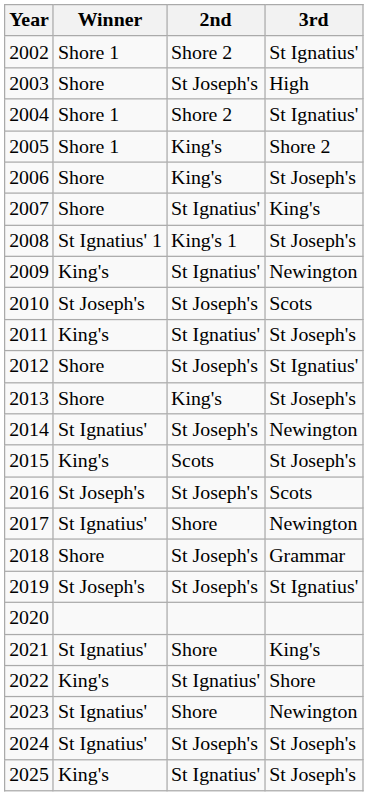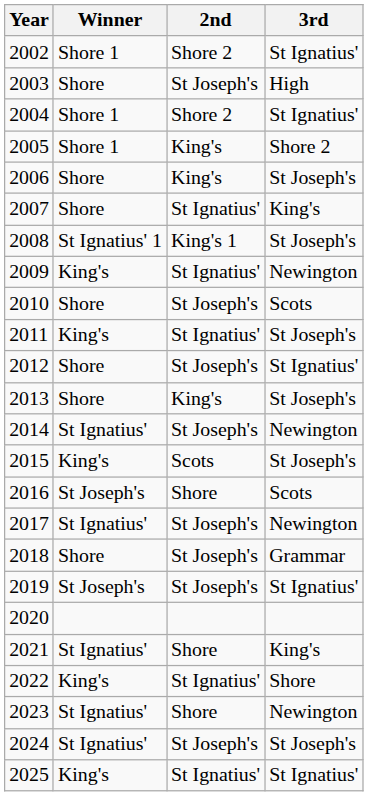 <table class="wikitable">
 <tr>
 <th>Year</th>
 <th>Winner</th>
 <th>2nd</th>
 <th>3rd</th>
 </tr>
 <tr>
 <td>2002</td>
 <td>Shore 1</td>
 <td>Shore 2</td>
 <td>St Ignatius'</td>
 </tr>
 <tr>
 <td>2003</td>
 <td>Shore</td>
 <td>St Joseph's</td>
 <td>High</td>
 </tr>
 <tr>
 <td>2004</td>
 <td>Shore 1</td>
 <td>Shore 2</td>
 <td>St Ignatius'</td>
 </tr>
 <tr>
 <td>2005</td>
 <td>Shore 1</td>
 <td>King's</td>
 <td>Shore 2</td>
 </tr>
 <tr>
 <td>2006</td>
 <td>Shore</td>
 <td>King's</td>
 <td>St Joseph's</td>
 </tr>
 <tr>
 <td>2007</td>
 <td>Shore</td>
 <td>St Ignatius'</td>
 <td>King's</td>
 </tr>
 <tr>
 <td>2008</td>
 <td>St Ignatius' 1</td>
 <td>King's 1</td>
 <td>St Joseph's</td>
 </tr>
 <tr>
 <td>2009</td>
 <td>King's</td>
 <td>St Ignatius'</td>
 <td>Newington</td>
 </tr>
 <tr>
 <td>2010</td>
-<td>St Joseph's</td>
+<td>Shore</td>
 <td>St Joseph's</td>
 <td>Scots</td>
 </tr>
 <tr>
 <td>2011</td>
 <td>King's</td>
 <td>St Ignatius'</td>
 <td>St Joseph's</td>
 </tr>
 <tr>
 <td>2012</td>
 <td>Shore</td>
 <td>St Joseph's</td>
 <td>St Ignatius'</td>
 </tr>
 <tr>
 <td>2013</td>
 <td>Shore</td>
 <td>King's</td>
 <td>St Joseph's</td>
 </tr>
 <tr>
 <td>2014</td>
 <td>St Ignatius'</td>
 <td>St Joseph's</td>
 <td>Newington</td>
 </tr>
 <tr>
 <td>2015</td>
 <td>King's</td>
 <td>Scots</td>
 <td>St Joseph's</td>
 </tr>
 <tr>
 <td>2016</td>
 <td>St Joseph's</td>
-<td>St Joseph's</td>
+<td>Shore</td>
 <td>Scots</td>
 </tr>
 <tr>
 <td>2017</td>
 <td>St Ignatius'</td>
-<td>Shore</td>
+<td>St Joseph's</td>
 <td>Newington</td>
 </tr>
 <tr>
 <td>2018</td>
 <td>Shore</td>
 <td>St Joseph's</td>
 <td>Grammar</td>
 </tr>
 <tr>
 <td>2019</td>
 <td>St Joseph's</td>
 <td>St Joseph's</td>
 <td>St Ignatius'</td>
 </tr>
 <tr>
 <td>2020</td>
 <td></td>
 <td></td>
 <td></td>
 </tr>
 <tr>
 <td>2021</td>
 <td>St Ignatius'</td>
 <td>Shore</td>
 <td>King's</td>
 </tr>
 <tr>
 <td>2022</td>
 <td>King's</td>
 <td>St Ignatius'</td>
 <td>Shore</td>
 </tr>
 <tr>
 <td>2023</td>
 <td>St Ignatius'</td>
 <td>Shore</td>
 <td>Newington</td>
 </tr>
 <tr>
 <td>2024</td>
 <td>St Ignatius'</td>
 <td>St Joseph's</td>
 <td>St Joseph's</td>
 </tr>
 <tr>
 <td>2025</td>
 <td>King's</td>
 <td>St Ignatius'</td>
-<td>St Joseph's</td>
+<td>St Ignatius'</td>
 </tr>
 </table>
